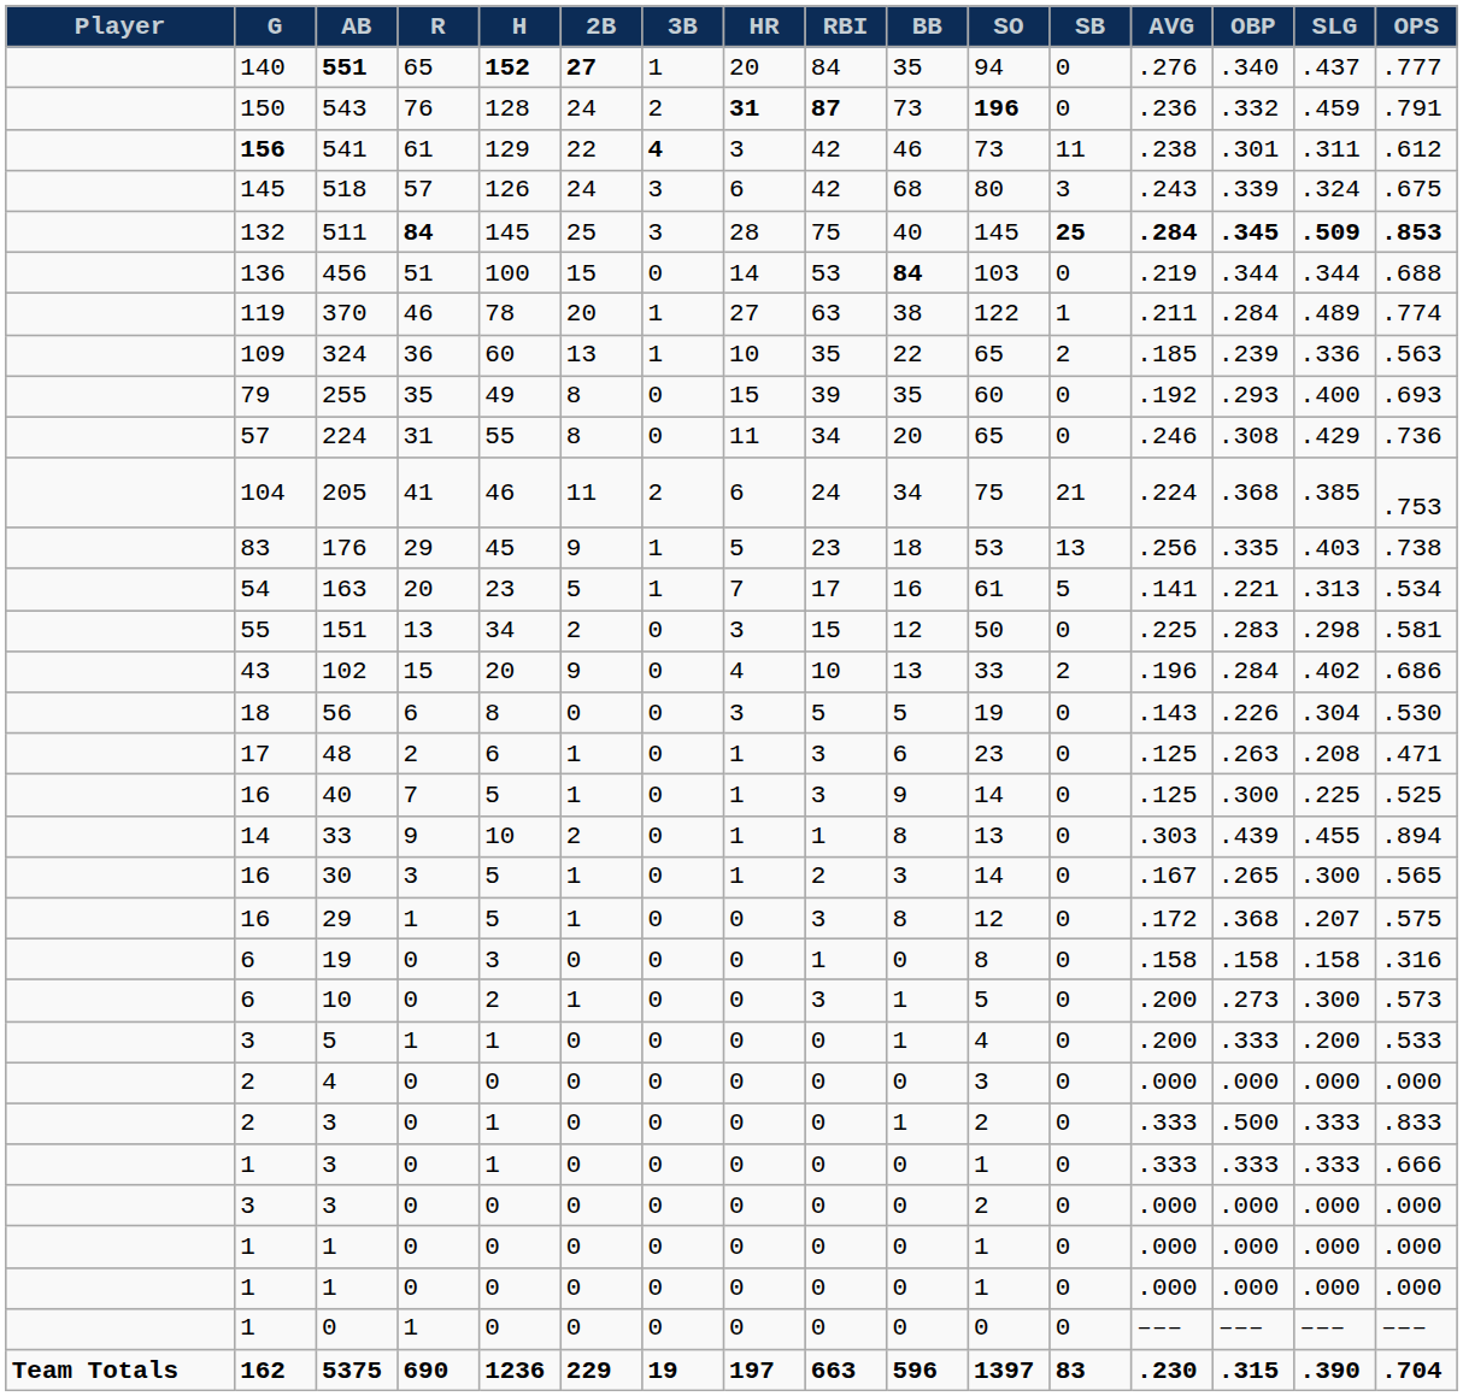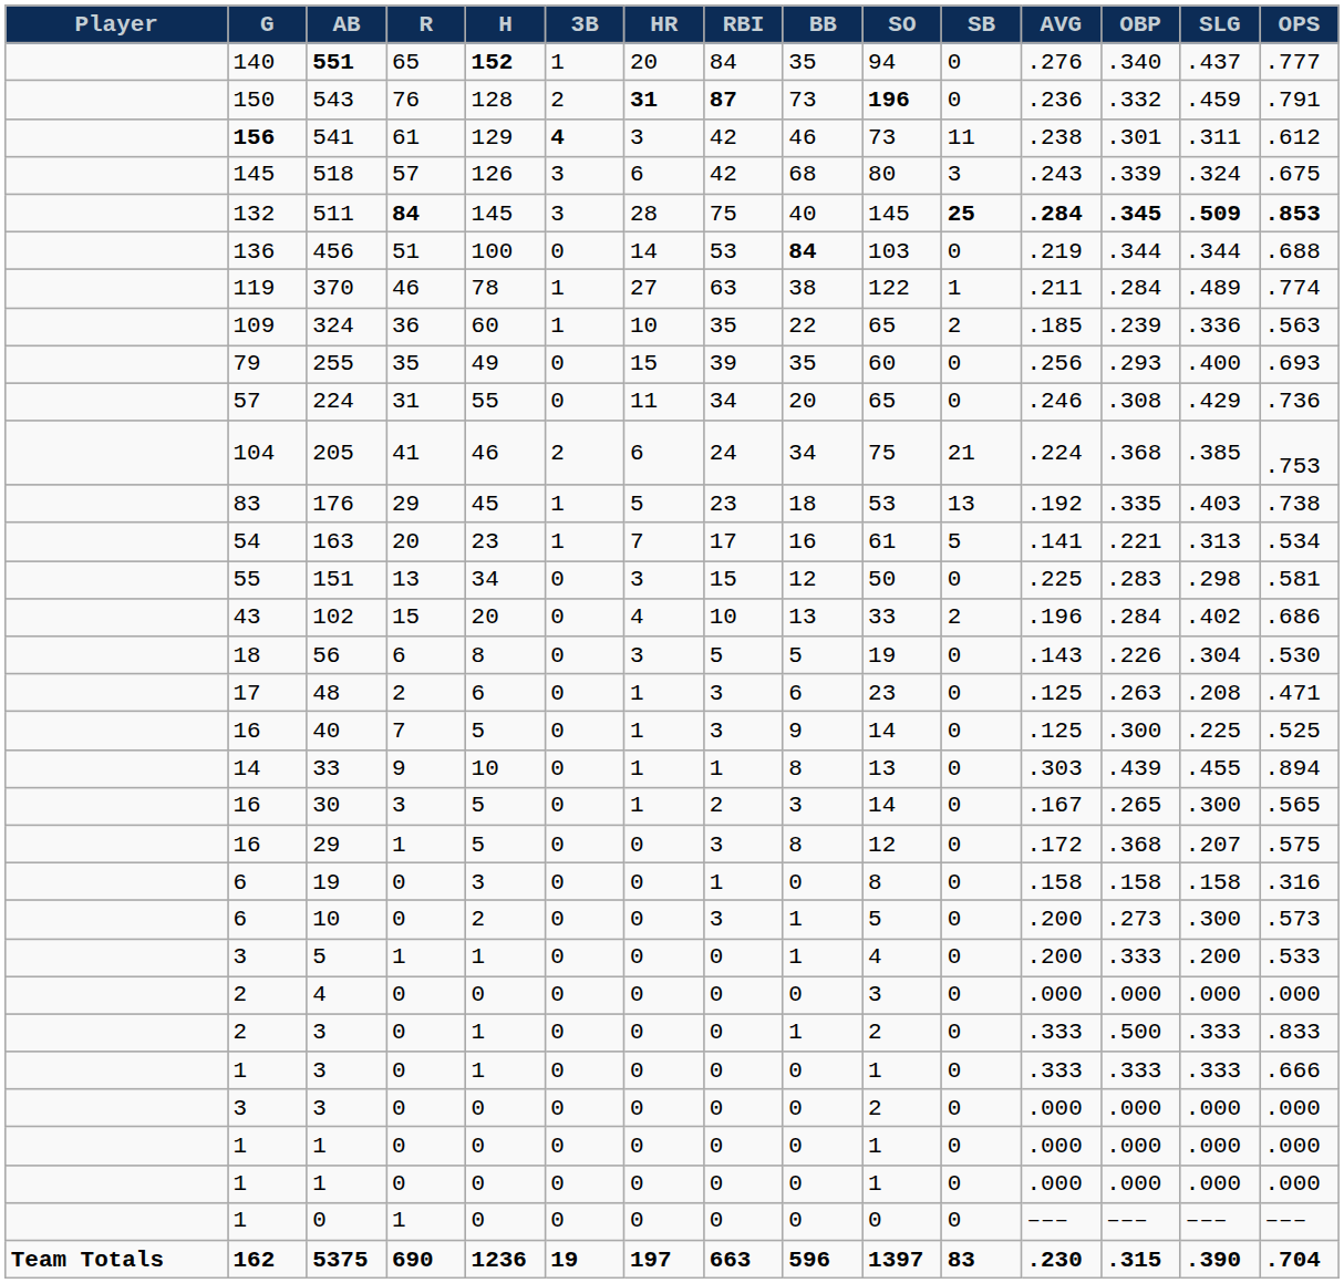 <table class="wikitable sortable">
 <tr>
 <th style="background:#0C2C56; color:#C4CED4; width:14%;">Player</th>
 <th style="background:#0C2C56; color:#C4CED4; width:5%;">G</th>
 <th style="background:#0C2C56; color:#C4CED4; width:5%;">AB</th>
 <th style="background:#0C2C56; color:#C4CED4; width:5%;">R</th>
 <th style="background:#0C2C56; color:#C4CED4; width:5%;">H</th>
-<th style="background:#0C2C56; color:#C4CED4; width:5%;">2B</th>
 <th style="background:#0C2C56; color:#C4CED4; width:5%;">3B</th>
 <th style="background:#0C2C56; color:#C4CED4; width:5%;">HR</th>
 <th style="background:#0C2C56; color:#C4CED4; width:5%;">RBI</th>
 <th style="background:#0C2C56; color:#C4CED4; width:5%;">BB</th>
 <th style="background:#0C2C56; color:#C4CED4; width:5%;">SO</th>
 <th style="background:#0C2C56; color:#C4CED4; width:5%;">SB</th>
 <th style="background:#0C2C56; color:#C4CED4; width:5%;">AVG</th>
 <th style="background:#0C2C56; color:#C4CED4; width:5%;">OBP</th>
 <th style="background:#0C2C56; color:#C4CED4; width:5%;">SLG</th>
 <th style="background:#0C2C56; color:#C4CED4; width:5%;">OPS</th>
 </tr>
 <tr>
 <td></td>
 <td>140</td>
 <td><strong>551</strong></td>
 <td>65</td>
 <td><strong>152</strong></td>
-<td><strong>27</strong></td>
 <td>1</td>
 <td>20</td>
 <td>84</td>
 <td>35</td>
 <td>94</td>
 <td>0</td>
 <td>.276</td>
 <td>.340</td>
 <td>.437</td>
 <td>.777</td>
 </tr>
 <tr>
 <td></td>
 <td>150</td>
 <td>543</td>
 <td>76</td>
 <td>128</td>
-<td>24</td>
 <td>2</td>
 <td><strong>31</strong></td>
 <td><strong>87</strong></td>
 <td>73</td>
 <td><strong>196</strong></td>
 <td>0</td>
 <td>.236</td>
 <td>.332</td>
 <td>.459</td>
 <td>.791</td>
 </tr>
 <tr>
 <td></td>
 <td><strong>156</strong></td>
 <td>541</td>
 <td>61</td>
 <td>129</td>
-<td>22</td>
 <td><strong>4</strong></td>
 <td>3</td>
 <td>42</td>
 <td>46</td>
 <td>73</td>
 <td>11</td>
 <td>.238</td>
 <td>.301</td>
 <td>.311</td>
 <td>.612</td>
 </tr>
 <tr>
 <td></td>
 <td>145</td>
 <td>518</td>
 <td>57</td>
 <td>126</td>
-<td>24</td>
 <td>3</td>
 <td>6</td>
 <td>42</td>
 <td>68</td>
 <td>80</td>
 <td>3</td>
 <td>.243</td>
 <td>.339</td>
 <td>.324</td>
 <td>.675</td>
 </tr>
 <tr>
 <td></td>
 <td>132</td>
 <td>511</td>
 <td><strong>84</strong></td>
 <td>145</td>
-<td>25</td>
 <td>3</td>
 <td>28</td>
 <td>75</td>
 <td>40</td>
 <td>145</td>
 <td><strong>25</strong></td>
 <td><strong>.284</strong></td>
 <td><strong>.345</strong></td>
 <td><strong>.509</strong></td>
 <td><strong>.853</strong></td>
 </tr>
 <tr>
 <td></td>
 <td>136</td>
 <td>456</td>
 <td>51</td>
 <td>100</td>
-<td>15</td>
 <td>0</td>
 <td>14</td>
 <td>53</td>
 <td><strong>84</strong></td>
 <td>103</td>
 <td>0</td>
 <td>.219</td>
 <td>.344</td>
 <td>.344</td>
 <td>.688</td>
 </tr>
 <tr>
 <td></td>
 <td>119</td>
 <td>370</td>
 <td>46</td>
 <td>78</td>
-<td>20</td>
 <td>1</td>
 <td>27</td>
 <td>63</td>
 <td>38</td>
 <td>122</td>
 <td>1</td>
 <td>.211</td>
 <td>.284</td>
 <td>.489</td>
 <td>.774</td>
 </tr>
 <tr>
 <td></td>
 <td>109</td>
 <td>324</td>
 <td>36</td>
 <td>60</td>
-<td>13</td>
 <td>1</td>
 <td>10</td>
 <td>35</td>
 <td>22</td>
 <td>65</td>
 <td>2</td>
 <td>.185</td>
 <td>.239</td>
 <td>.336</td>
 <td>.563</td>
 </tr>
 <tr>
 <td></td>
 <td>79</td>
 <td>255</td>
 <td>35</td>
 <td>49</td>
-<td>8</td>
 <td>0</td>
 <td>15</td>
 <td>39</td>
 <td>35</td>
 <td>60</td>
 <td>0</td>
-<td>.192</td>
+<td>.256</td>
 <td>.293</td>
 <td>.400</td>
 <td>.693</td>
 </tr>
 <tr>
 <td></td>
 <td>57</td>
 <td>224</td>
 <td>31</td>
 <td>55</td>
-<td>8</td>
 <td>0</td>
 <td>11</td>
 <td>34</td>
 <td>20</td>
 <td>65</td>
 <td>0</td>
 <td>.246</td>
 <td>.308</td>
 <td>.429</td>
 <td>.736</td>
 </tr>
 <tr>
 <td></td>
 <td>104</td>
 <td>205</td>
 <td>41</td>
 <td>46</td>
-<td>11</td>
 <td>2</td>
 <td>6</td>
 <td>24</td>
 <td>34</td>
 <td>75</td>
 <td>21</td>
 <td>.224</td>
 <td>.368</td>
 <td>.385</td>
 <td><br>.753</td>
 </tr>
 <tr>
 <td></td>
 <td>83</td>
 <td>176</td>
 <td>29</td>
 <td>45</td>
-<td>9</td>
 <td>1</td>
 <td>5</td>
 <td>23</td>
 <td>18</td>
 <td>53</td>
 <td>13</td>
-<td>.256</td>
+<td>.192</td>
 <td>.335</td>
 <td>.403</td>
 <td>.738</td>
 </tr>
 <tr>
 <td></td>
 <td>54</td>
 <td>163</td>
 <td>20</td>
 <td>23</td>
-<td>5</td>
 <td>1</td>
 <td>7</td>
 <td>17</td>
 <td>16</td>
 <td>61</td>
 <td>5</td>
 <td>.141</td>
 <td>.221</td>
 <td>.313</td>
 <td>.534</td>
 </tr>
 <tr>
 <td></td>
 <td>55</td>
 <td>151</td>
 <td>13</td>
 <td>34</td>
-<td>2</td>
 <td>0</td>
 <td>3</td>
 <td>15</td>
 <td>12</td>
 <td>50</td>
 <td>0</td>
 <td>.225</td>
 <td>.283</td>
 <td>.298</td>
 <td>.581</td>
 </tr>
 <tr>
 <td></td>
 <td>43</td>
 <td>102</td>
 <td>15</td>
 <td>20</td>
-<td>9</td>
 <td>0</td>
 <td>4</td>
 <td>10</td>
 <td>13</td>
 <td>33</td>
 <td>2</td>
 <td>.196</td>
 <td>.284</td>
 <td>.402</td>
 <td>.686</td>
 </tr>
 <tr>
 <td></td>
 <td>18</td>
 <td>56</td>
 <td>6</td>
 <td>8</td>
 <td>0</td>
-<td>0</td>
 <td>3</td>
 <td>5</td>
 <td>5</td>
 <td>19</td>
 <td>0</td>
 <td>.143</td>
 <td>.226</td>
 <td>.304</td>
 <td>.530</td>
 </tr>
 <tr>
 <td></td>
 <td>17</td>
 <td>48</td>
 <td>2</td>
 <td>6</td>
-<td>1</td>
 <td>0</td>
 <td>1</td>
 <td>3</td>
 <td>6</td>
 <td>23</td>
 <td>0</td>
 <td>.125</td>
 <td>.263</td>
 <td>.208</td>
 <td>.471</td>
 </tr>
 <tr>
 <td></td>
 <td>16</td>
 <td>40</td>
 <td>7</td>
 <td>5</td>
-<td>1</td>
 <td>0</td>
 <td>1</td>
 <td>3</td>
 <td>9</td>
 <td>14</td>
 <td>0</td>
 <td>.125</td>
 <td>.300</td>
 <td>.225</td>
 <td>.525</td>
 </tr>
 <tr>
 <td></td>
 <td>14</td>
 <td>33</td>
 <td>9</td>
 <td>10</td>
-<td>2</td>
 <td>0</td>
 <td>1</td>
 <td>1</td>
 <td>8</td>
 <td>13</td>
 <td>0</td>
 <td>.303</td>
 <td>.439</td>
 <td>.455</td>
 <td>.894</td>
 </tr>
 <tr>
 <td></td>
 <td>16</td>
 <td>30</td>
 <td>3</td>
 <td>5</td>
-<td>1</td>
 <td>0</td>
 <td>1</td>
 <td>2</td>
 <td>3</td>
 <td>14</td>
 <td>0</td>
 <td>.167</td>
 <td>.265</td>
 <td>.300</td>
 <td>.565</td>
 </tr>
 <tr>
 <td></td>
 <td>16</td>
 <td>29</td>
 <td>1</td>
 <td>5</td>
-<td>1</td>
 <td>0</td>
 <td>0</td>
 <td>3</td>
 <td>8</td>
 <td>12</td>
 <td>0</td>
 <td>.172</td>
 <td>.368</td>
 <td>.207</td>
 <td>.575</td>
 </tr>
 <tr>
 <td></td>
 <td>6</td>
 <td>19</td>
 <td>0</td>
 <td>3</td>
 <td>0</td>
 <td>0</td>
-<td>0</td>
 <td>1</td>
 <td>0</td>
 <td>8</td>
 <td>0</td>
 <td>.158</td>
 <td>.158</td>
 <td>.158</td>
 <td>.316</td>
 </tr>
 <tr>
 <td></td>
 <td>6</td>
 <td>10</td>
 <td>0</td>
 <td>2</td>
-<td>1</td>
 <td>0</td>
 <td>0</td>
 <td>3</td>
 <td>1</td>
 <td>5</td>
 <td>0</td>
 <td>.200</td>
 <td>.273</td>
 <td>.300</td>
 <td>.573</td>
 </tr>
 <tr>
 <td></td>
 <td>3</td>
 <td>5</td>
 <td>1</td>
 <td>1</td>
 <td>0</td>
 <td>0</td>
 <td>0</td>
-<td>0</td>
 <td>1</td>
 <td>4</td>
 <td>0</td>
 <td>.200</td>
 <td>.333</td>
 <td>.200</td>
 <td>.533</td>
 </tr>
 <tr>
 <td></td>
 <td>2</td>
 <td>4</td>
-<td>0</td>
 <td>0</td>
 <td>0</td>
 <td>0</td>
 <td>0</td>
 <td>0</td>
 <td>0</td>
 <td>3</td>
 <td>0</td>
 <td>.000</td>
 <td>.000</td>
 <td>.000</td>
 <td>.000</td>
 </tr>
 <tr>
 <td></td>
 <td>2</td>
 <td>3</td>
 <td>0</td>
 <td>1</td>
 <td>0</td>
 <td>0</td>
 <td>0</td>
-<td>0</td>
 <td>1</td>
 <td>2</td>
 <td>0</td>
 <td>.333</td>
 <td>.500</td>
 <td>.333</td>
 <td>.833</td>
 </tr>
 <tr>
 <td></td>
 <td>1</td>
 <td>3</td>
 <td>0</td>
 <td>1</td>
 <td>0</td>
 <td>0</td>
 <td>0</td>
 <td>0</td>
-<td>0</td>
 <td>1</td>
 <td>0</td>
 <td>.333</td>
 <td>.333</td>
 <td>.333</td>
 <td>.666</td>
 </tr>
 <tr>
 <td></td>
 <td>3</td>
 <td>3</td>
-<td>0</td>
 <td>0</td>
 <td>0</td>
 <td>0</td>
 <td>0</td>
 <td>0</td>
 <td>0</td>
 <td>2</td>
 <td>0</td>
 <td>.000</td>
 <td>.000</td>
 <td>.000</td>
 <td>.000</td>
 </tr>
 <tr>
 <td></td>
 <td>1</td>
 <td>1</td>
 <td>0</td>
 <td>0</td>
 <td>0</td>
 <td>0</td>
 <td>0</td>
 <td>0</td>
-<td>0</td>
 <td>1</td>
 <td>0</td>
 <td>.000</td>
 <td>.000</td>
 <td>.000</td>
 <td>.000</td>
 </tr>
 <tr>
 <td></td>
 <td>1</td>
 <td>1</td>
-<td>0</td>
 <td>0</td>
 <td>0</td>
 <td>0</td>
 <td>0</td>
 <td>0</td>
 <td>0</td>
 <td>1</td>
 <td>0</td>
 <td>.000</td>
 <td>.000</td>
 <td>.000</td>
 <td>.000</td>
 </tr>
 <tr>
 <td></td>
 <td>1</td>
 <td>0</td>
 <td>1</td>
 <td>0</td>
 <td>0</td>
 <td>0</td>
 <td>0</td>
 <td>0</td>
 <td>0</td>
 <td>0</td>
-<td>0</td>
 <td>–––</td>
 <td>–––</td>
 <td>–––</td>
 <td>–––</td>
 </tr>
 <tr>
 <td><strong>Team Totals</strong></td>
 <td><strong>162</strong></td>
 <td><strong>5375</strong></td>
 <td><strong>690</strong></td>
 <td><strong>1236</strong></td>
-<td><strong>229</strong></td>
 <td><strong>19</strong></td>
 <td><strong>197</strong></td>
 <td><strong>663</strong></td>
 <td><strong>596</strong></td>
 <td><strong>1397</strong></td>
 <td><strong>83</strong></td>
 <td><strong>.230</strong></td>
 <td><strong>.315</strong></td>
 <td><strong>.390</strong></td>
 <td><strong>.704</strong></td>
 </tr>
 </table>
